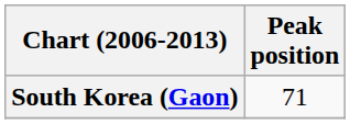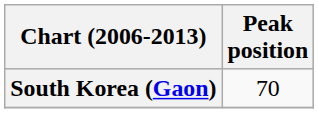 <table class="wikitable sortable plainrowheaders">
 <tr>
 <th>Chart (2006-2013)</th>
 <th>Peak<br>position</th>
 </tr>
 <tr>
 <th scope="row">South Korea (<a href='#'>Gaon</a>)</th>
-<td align="center">71</td>
+<td align="center">70</td>
 </tr>
 <tr>
 </tr>
 <tr>
 </tr>
 <tr>
 </tr>
 <tr>
 </tr>
 </table>
